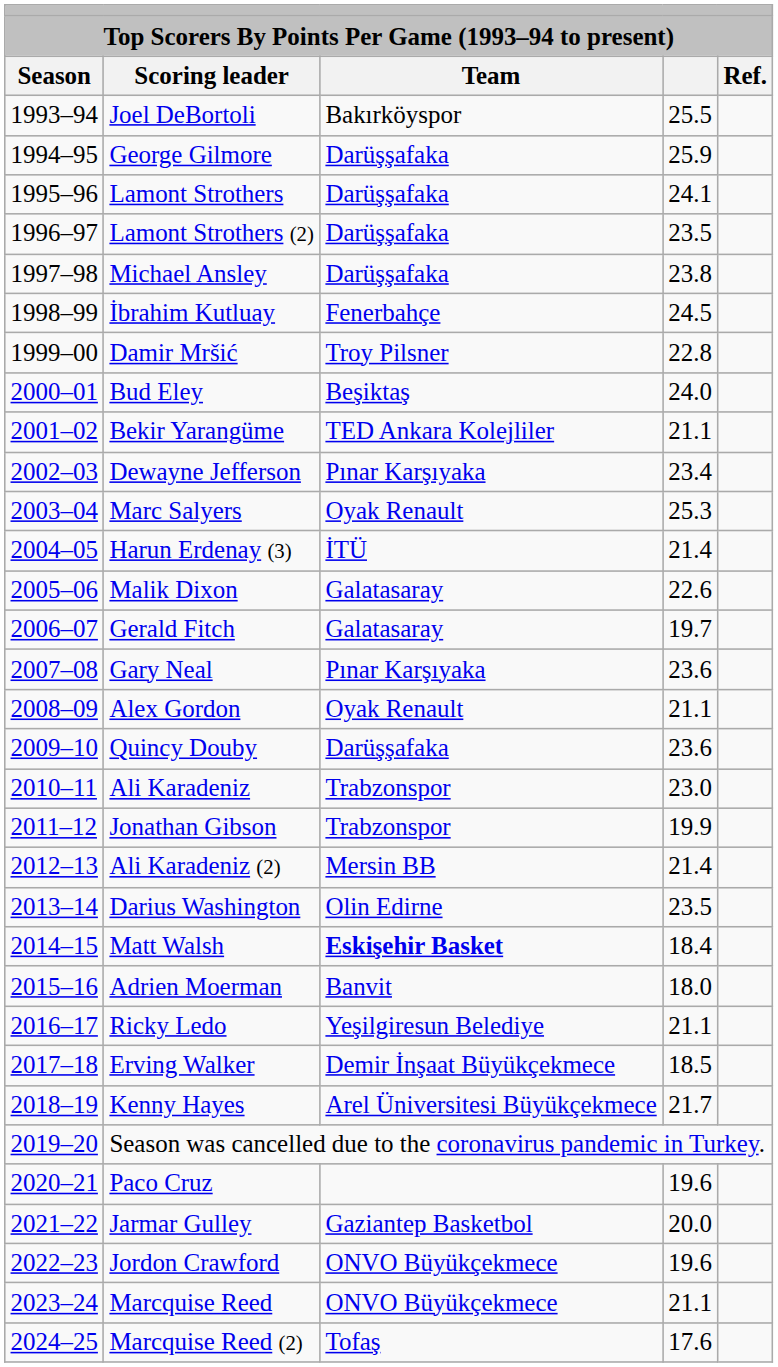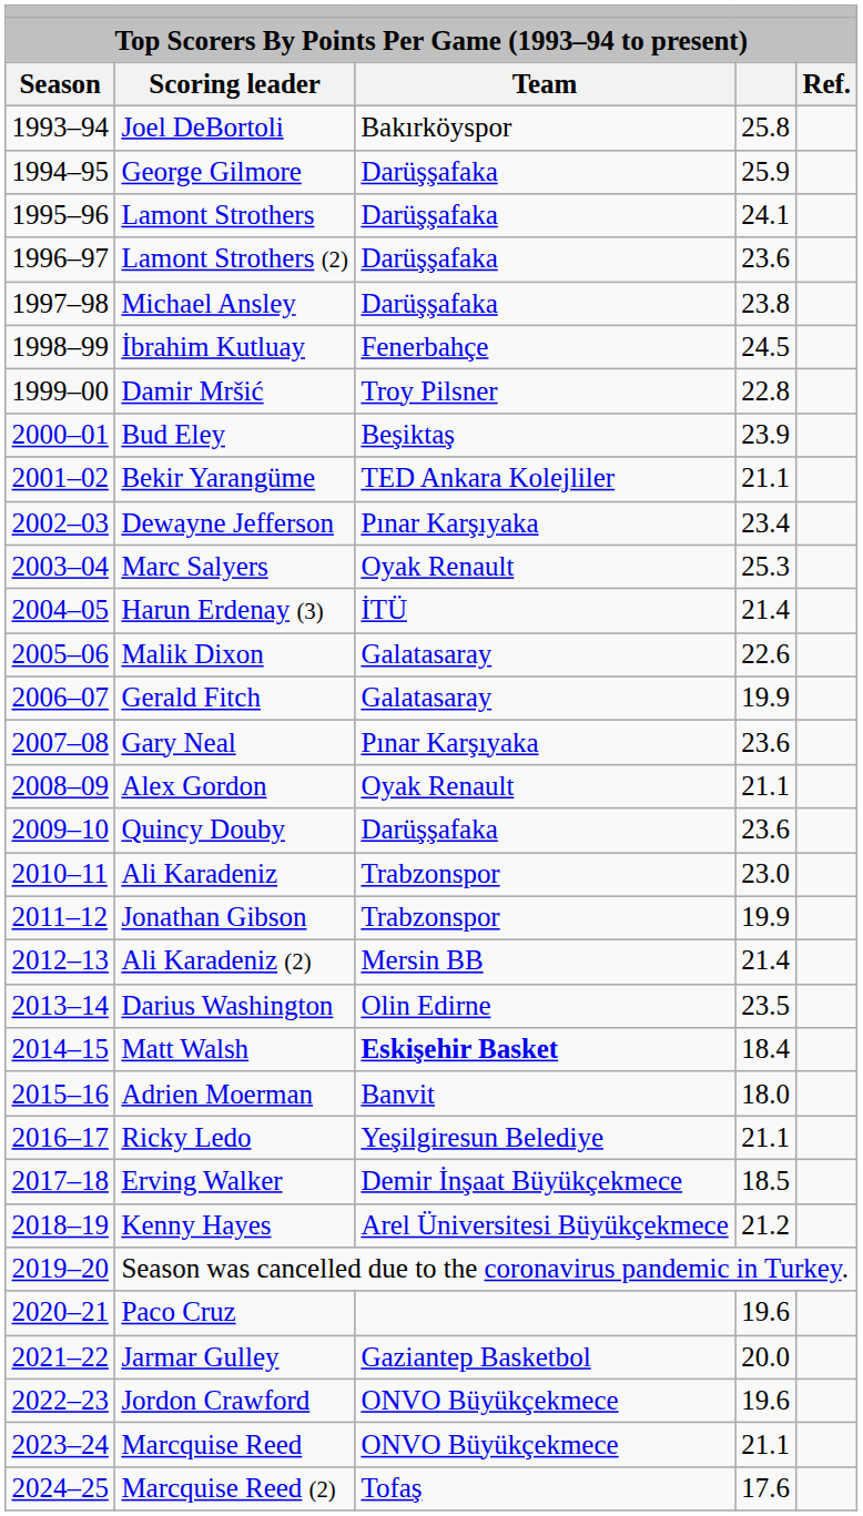 <table class="wikitable sortable">
 <tr>
 <th colspan="5" style="text-align:center;background-color:silver;"></th>
 </tr>
 <tr>
 <th colspan="5" style="text-align:center;background-color:silver;">Top Scorers By Points Per Game (1993–94 to present)</th>
 </tr>
 <tr>
 <th>Season</th>
 <th>Scoring leader</th>
 <th>Team</th>
 <th></th>
 <th>Ref.</th>
 </tr>
 <tr>
 <td>1993–94</td>
 <td> <a href='#'>Joel DeBortoli</a></td>
 <td>Bakırköyspor</td>
-<td style="text-align:center;">25.5</td>
+<td style="text-align:center;">25.8</td>
 <td></td>
 </tr>
 <tr>
 <td>1994–95</td>
 <td> <a href='#'>George Gilmore</a></td>
 <td><a href='#'>Darüşşafaka</a></td>
 <td style="text-align:center;">25.9</td>
 <td></td>
 </tr>
 <tr>
 <td>1995–96</td>
 <td> <a href='#'>Lamont Strothers</a></td>
 <td><a href='#'>Darüşşafaka</a></td>
 <td style="text-align:center;">24.1</td>
 <td></td>
 </tr>
 <tr>
 <td>1996–97</td>
 <td> <a href='#'>Lamont Strothers</a> <small>(2)</small></td>
 <td><a href='#'>Darüşşafaka</a></td>
-<td style="text-align:center;">23.5</td>
+<td style="text-align:center;">23.6</td>
 <td></td>
 </tr>
 <tr>
 <td>1997–98</td>
 <td> <a href='#'>Michael Ansley</a></td>
 <td><a href='#'>Darüşşafaka</a></td>
 <td style="text-align:center;">23.8</td>
 <td></td>
 </tr>
 <tr>
 <td>1998–99</td>
 <td> <a href='#'>İbrahim Kutluay</a></td>
 <td><a href='#'>Fenerbahçe</a></td>
 <td style="text-align:center;">24.5</td>
 <td></td>
 </tr>
 <tr>
 <td>1999–00</td>
 <td> <a href='#'>Damir Mršić</a></td>
 <td><a href='#'>Troy Pilsner</a></td>
 <td style="text-align:center;">22.8</td>
 <td></td>
 </tr>
 <tr>
 <td><a href='#'>2000–01</a></td>
 <td> <a href='#'>Bud Eley</a></td>
 <td><a href='#'>Beşiktaş</a></td>
-<td style="text-align:center;">24.0</td>
+<td style="text-align:center;">23.9</td>
 <td></td>
 </tr>
 <tr>
 <td><a href='#'>2001–02</a></td>
 <td> <a href='#'>Bekir Yarangüme</a></td>
 <td><a href='#'>TED Ankara Kolejliler</a></td>
 <td style="text-align:center;">21.1</td>
 <td></td>
 </tr>
 <tr>
 <td><a href='#'>2002–03</a></td>
 <td> <a href='#'>Dewayne Jefferson</a></td>
 <td><a href='#'>Pınar Karşıyaka</a></td>
 <td style="text-align:center;">23.4</td>
 <td></td>
 </tr>
 <tr>
 <td><a href='#'>2003–04</a></td>
 <td> <a href='#'>Marc Salyers</a></td>
 <td><a href='#'>Oyak Renault</a></td>
 <td style="text-align:center;">25.3</td>
 <td></td>
 </tr>
 <tr>
 <td><a href='#'>2004–05</a></td>
 <td> <a href='#'>Harun Erdenay</a> <small>(3)</small></td>
 <td><a href='#'>İTÜ</a></td>
 <td style="text-align:center;">21.4</td>
 <td></td>
 </tr>
 <tr>
 <td><a href='#'>2005–06</a></td>
 <td> <a href='#'>Malik Dixon</a></td>
 <td><a href='#'>Galatasaray</a></td>
 <td style="text-align:center;">22.6</td>
 <td></td>
 </tr>
 <tr>
 <td><a href='#'>2006–07</a></td>
 <td> <a href='#'>Gerald Fitch</a></td>
 <td><a href='#'>Galatasaray</a></td>
-<td style="text-align:center;">19.7</td>
+<td style="text-align:center;">19.9</td>
 <td></td>
 </tr>
 <tr>
 <td><a href='#'>2007–08</a></td>
 <td> <a href='#'>Gary Neal</a></td>
 <td><a href='#'>Pınar Karşıyaka</a></td>
 <td style="text-align:center;">23.6</td>
 <td></td>
 </tr>
 <tr>
 <td><a href='#'>2008–09</a></td>
 <td> <a href='#'>Alex Gordon</a></td>
 <td><a href='#'>Oyak Renault</a></td>
 <td style="text-align:center;">21.1</td>
 <td></td>
 </tr>
 <tr>
 <td><a href='#'>2009–10</a></td>
 <td> <a href='#'>Quincy Douby</a></td>
 <td><a href='#'>Darüşşafaka</a></td>
 <td style="text-align:center;">23.6</td>
 <td></td>
 </tr>
 <tr>
 <td><a href='#'>2010–11</a></td>
 <td> <a href='#'>Ali Karadeniz</a></td>
 <td><a href='#'>Trabzonspor</a></td>
 <td style="text-align:center;">23.0</td>
 <td></td>
 </tr>
 <tr>
 <td><a href='#'>2011–12</a></td>
 <td> <a href='#'>Jonathan Gibson</a></td>
 <td><a href='#'>Trabzonspor</a></td>
 <td style="text-align:center;">19.9</td>
 <td></td>
 </tr>
 <tr>
 <td><a href='#'>2012–13</a></td>
 <td> <a href='#'>Ali Karadeniz</a> <small>(2)</small></td>
 <td><a href='#'>Mersin BB</a></td>
 <td style="text-align:center;">21.4</td>
 <td></td>
 </tr>
 <tr>
 <td><a href='#'>2013–14</a></td>
 <td> <a href='#'>Darius Washington</a></td>
 <td><a href='#'>Olin Edirne</a></td>
 <td style="text-align:center;">23.5</td>
 <td></td>
 </tr>
 <tr>
 <td><a href='#'>2014–15</a></td>
 <td> <a href='#'>Matt Walsh</a></td>
 <td><strong><a href='#'>Eskişehir Basket</a></strong></td>
 <td style="text-align:center;">18.4</td>
 <td></td>
 </tr>
 <tr>
 <td><a href='#'>2015–16</a></td>
 <td> <a href='#'>Adrien Moerman</a></td>
 <td><a href='#'>Banvit</a></td>
 <td style="text-align:center;">18.0</td>
 <td></td>
 </tr>
 <tr>
 <td><a href='#'>2016–17</a></td>
 <td> <a href='#'>Ricky Ledo</a></td>
 <td><a href='#'>Yeşilgiresun Belediye</a></td>
 <td style="text-align:center;">21.1</td>
 <td></td>
 </tr>
 <tr>
 <td><a href='#'>2017–18</a></td>
 <td> <a href='#'>Erving Walker</a></td>
 <td><a href='#'>Demir İnşaat Büyükçekmece</a></td>
 <td style="text-align:center;">18.5</td>
 <td></td>
 </tr>
 <tr>
 <td><a href='#'>2018–19</a></td>
 <td> <a href='#'>Kenny Hayes</a></td>
 <td><a href='#'>Arel Üniversitesi Büyükçekmece</a></td>
-<td style="text-align:center;">21.7</td>
+<td style="text-align:center;">21.2</td>
 <td></td>
 </tr>
 <tr>
 <td><a href='#'>2019–20</a></td>
 <td colspan="4">Season was cancelled due to the <a href='#'>coronavirus pandemic in Turkey</a>.</td>
 </tr>
 <tr>
 <td><a href='#'>2020–21</a></td>
 <td> <a href='#'>Paco Cruz</a></td>
 <td></td>
 <td style="text-align:center;">19.6</td>
 <td></td>
 </tr>
 <tr>
 <td><a href='#'>2021–22</a></td>
 <td> <a href='#'>Jarmar Gulley</a></td>
 <td><a href='#'>Gaziantep Basketbol</a></td>
 <td style="text-align:center;">20.0</td>
 <td></td>
 </tr>
 <tr>
 <td><a href='#'>2022–23</a></td>
 <td> <a href='#'>Jordon Crawford</a></td>
 <td><a href='#'>ONVO Büyükçekmece</a></td>
 <td style="text-align:center;">19.6</td>
 <td></td>
 </tr>
 <tr>
 <td><a href='#'>2023–24</a></td>
 <td> <a href='#'>Marcquise Reed</a></td>
 <td><a href='#'>ONVO Büyükçekmece</a></td>
 <td style="text-align:center;">21.1</td>
 <td></td>
 </tr>
 <tr>
 <td><a href='#'>2024–25</a></td>
 <td> <a href='#'>Marcquise Reed</a> <small>(2)</small></td>
 <td><a href='#'>Tofaş</a></td>
 <td style="text-align:center;">17.6</td>
 <td></td>
 </tr>
 </table>
